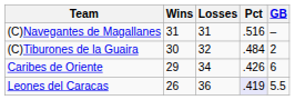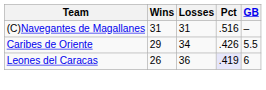 <table class="wikitable">
 <tr>
 <th>Team</th>
 <th>Wins</th>
 <th>Losses</th>
 <th>Pct</th>
 <th><a href='#'>GB</a></th>
 </tr>
 <tr>
 <td>(C)<a href='#'>Navegantes de Magallanes</a></td>
 <td>31</td>
 <td>31</td>
 <td>.516</td>
 <td>–</td>
 </tr>
 <tr>
-<td>(C)<a href='#'>Tiburones de la Guaira</a></td>
-<td>30</td>
-<td>32</td>
-<td>.484</td>
-<td>2</td>
-</tr>
-<tr>
 <td><a href='#'>Caribes de Oriente</a></td>
 <td>29</td>
 <td>34</td>
 <td>.426</td>
-<td>6</td>
+<td>5.5</td>
 </tr>
 <tr>
 <td><a href='#'>Leones del Caracas</a></td>
 <td>26</td>
 <td>36</td>
 <td style="background: lavender;">.419</td>
-<td>5.5</td>
+<td>6</td>
 </tr>
 </table>
